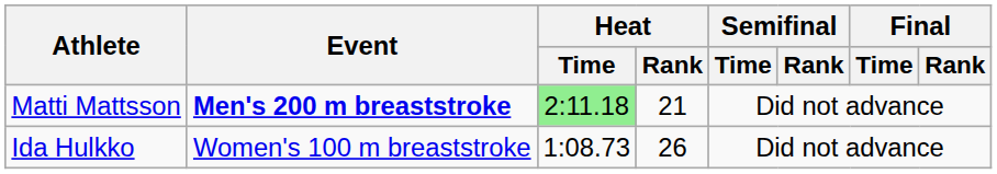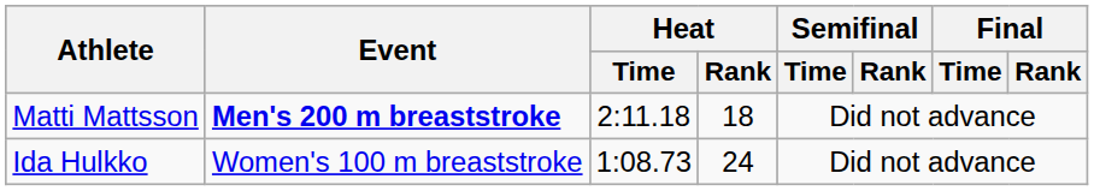 <table class="wikitable" style="font-size:90%">
 <tr>
 <th rowspan="2">Athlete</th>
 <th rowspan="2">Event</th>
 <th colspan="2">Heat</th>
 <th colspan="2">Semifinal</th>
 <th colspan="2">Final</th>
 </tr>
 <tr style="font-size:95%">
 <th>Time</th>
 <th>Rank</th>
 <th>Time</th>
 <th>Rank</th>
 <th>Time</th>
 <th>Rank</th>
 </tr>
 <tr align=center>
 <td align=left><a href='#'>Matti Mattsson</a></td>
 <td align=left><strong><a href='#'>Men's 200 m breaststroke</a></strong></td>
-<td style="background: lightgreen;">2:11.18</td>
-<td>21</td>
+<td>2:11.18</td>
+<td>18</td>
 <td colspan=4>Did not advance</td>
 </tr>
 <tr align=center>
 <td align=left><a href='#'>Ida Hulkko</a></td>
 <td align=left><a href='#'>Women's 100 m breaststroke</a></td>
 <td>1:08.73</td>
-<td>26</td>
+<td>24</td>
 <td colspan=4>Did not advance</td>
 </tr>
 </table>
